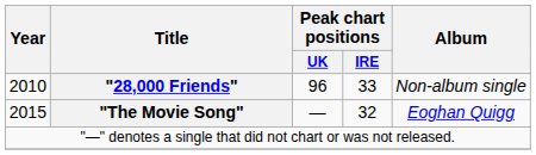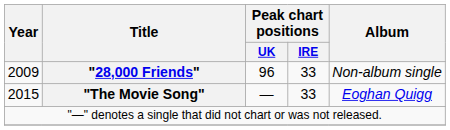 <table class="wikitable plainrowheaders" style="text-align:center;">
 <tr>
 <th scope="col" rowspan="2" style="width:1em;">Year</th>
 <th scope="col" rowspan="2" style="width:14em;">Title</th>
 <th scope="col" colspan="2">Peak chart positions</th>
 <th scope="col" rowspan="2">Album</th>
 </tr>
 <tr>
 <th scope="col" style="width:3em;font-size:85%;"><a href='#'>UK</a><br></th>
 <th scope="col" style="width:3em;font-size:85%;"><a href='#'>IRE</a><br></th>
 </tr>
 <tr>
-<td>2010</td>
+<td>2009</td>
 <th scope="row">"<a href='#'>28,000 Friends</a>"</th>
 <td>96</td>
 <td>33</td>
 <td><em>Non-album single</em></td>
 </tr>
 <tr>
 <td>2015</td>
 <th scope="row">"The Movie Song"</th>
 <td>—</td>
-<td>32</td>
+<td>33</td>
 <td><em><a href='#'>Eoghan Quigg</a></em></td>
 </tr>
 <tr>
 <td colspan="18" style="font-size:85%">"—" denotes a single that did not chart or was not released.</td>
 </tr>
 <tr>
 </tr>
 </table>
